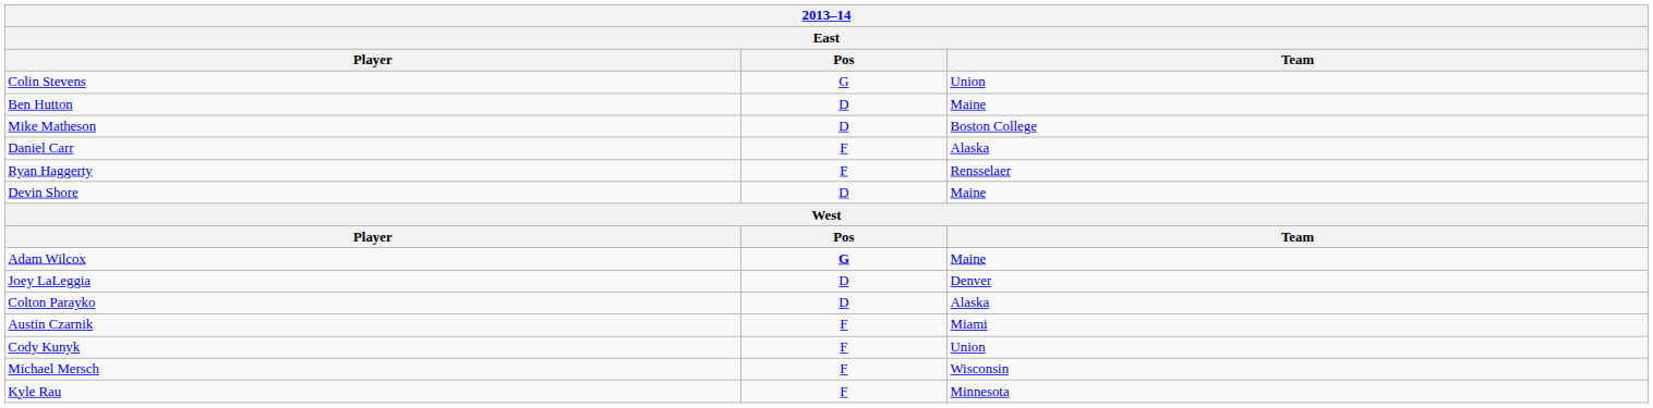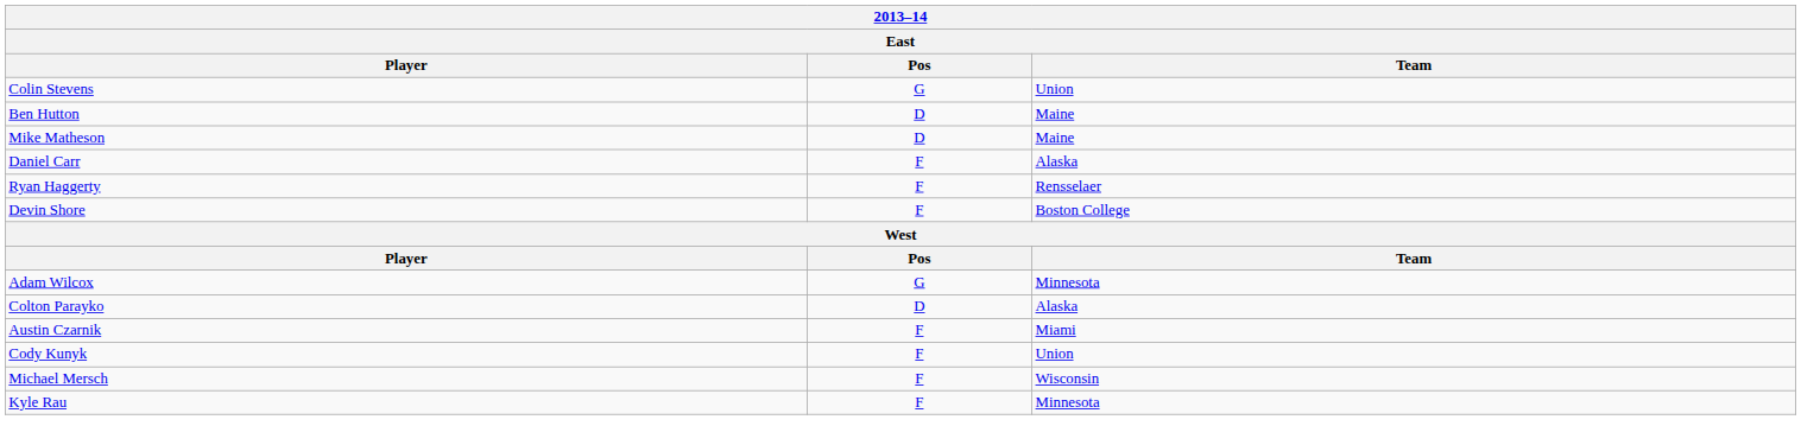 <table class="wikitable" width=95%>
 <tr>
 <th colspan=3><a href='#'>2013–14</a></th>
 </tr>
 <tr>
 <th colspan=3><strong>East</strong></th>
 </tr>
 <tr>
 <th>Player</th>
 <th>Pos</th>
 <th>Team</th>
 </tr>
 <tr>
 <td><a href='#'>Colin Stevens</a></td>
 <td style="text-align:center;"><a href='#'>G</a></td>
 <td><a href='#'>Union</a></td>
 </tr>
 <tr>
 <td><a href='#'>Ben Hutton</a></td>
 <td style="text-align:center;"><a href='#'>D</a></td>
 <td><a href='#'>Maine</a></td>
 </tr>
 <tr>
 <td><a href='#'>Mike Matheson</a></td>
 <td style="text-align:center;"><a href='#'>D</a></td>
-<td><a href='#'>Boston College</a></td>
+<td><a href='#'>Maine</a></td>
 </tr>
 <tr>
 <td><a href='#'>Daniel Carr</a></td>
 <td style="text-align:center;"><a href='#'>F</a></td>
 <td><a href='#'>Alaska</a></td>
 </tr>
 <tr>
 <td><a href='#'>Ryan Haggerty</a></td>
 <td style="text-align:center;"><a href='#'>F</a></td>
 <td><a href='#'>Rensselaer</a></td>
 </tr>
 <tr>
 <td><a href='#'>Devin Shore</a></td>
-<td style="text-align:center;"><a href='#'>D</a></td>
-<td><a href='#'>Maine</a></td>
+<td style="text-align:center;"><a href='#'>F</a></td>
+<td><a href='#'>Boston College</a></td>
 </tr>
 <tr>
 <th colspan=3><strong>West</strong></th>
 </tr>
 <tr>
 <th>Player</th>
 <th>Pos</th>
 <th>Team</th>
 </tr>
 <tr>
 <td><a href='#'>Adam Wilcox</a></td>
-<td style="text-align:center;"><strong><a href='#'>G</a></strong></td>
-<td><a href='#'>Maine</a></td>
-</tr>
-<tr>
-<td><a href='#'>Joey LaLeggia</a></td>
-<td style="text-align:center;"><a href='#'>D</a></td>
-<td><a href='#'>Denver</a></td>
+<td style="text-align:center;"><a href='#'>G</a></td>
+<td><a href='#'>Minnesota</a></td>
 </tr>
 <tr>
 <td><a href='#'>Colton Parayko</a></td>
 <td style="text-align:center;"><a href='#'>D</a></td>
 <td><a href='#'>Alaska</a></td>
 </tr>
 <tr>
 <td><a href='#'>Austin Czarnik</a></td>
 <td style="text-align:center;"><a href='#'>F</a></td>
 <td><a href='#'>Miami</a></td>
 </tr>
 <tr>
 <td><a href='#'>Cody Kunyk</a></td>
 <td style="text-align:center;"><a href='#'>F</a></td>
 <td><a href='#'>Union</a></td>
 </tr>
 <tr>
 <td><a href='#'>Michael Mersch</a></td>
 <td style="text-align:center;"><a href='#'>F</a></td>
 <td><a href='#'>Wisconsin</a></td>
 </tr>
 <tr>
 <td><a href='#'>Kyle Rau</a></td>
 <td style="text-align:center;"><a href='#'>F</a></td>
 <td><a href='#'>Minnesota</a></td>
 </tr>
 </table>
